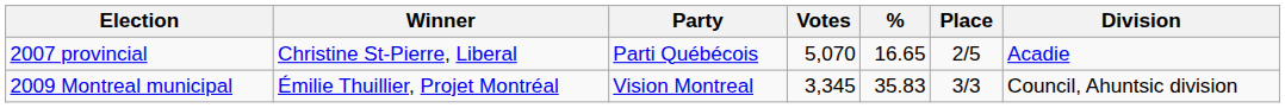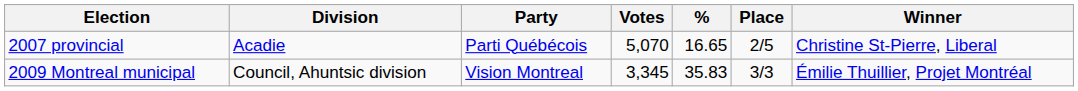 <table class="wikitable" width="1000">
 <tr>
 <th align="left">Election</th>
-<th align="center">Winner</th>
+<th align="left">Division</th>
 <th align="left">Party</th>
 <th align="right">Votes</th>
 <th align="right">%</th>
 <th align="center">Place</th>
-<th align="left">Division</th>
+<th align="center">Winner</th>
 </tr>
 <tr>
 <td align="left"><a href='#'>2007 provincial</a></td>
-<td align="left"><a href='#'>Christine St-Pierre</a>, <a href='#'>Liberal</a></td>
+<td align="left"><a href='#'>Acadie</a></td>
 <td align="left"><a href='#'>Parti Québécois</a></td>
 <td align="right">5,070</td>
 <td align="right">16.65</td>
 <td align="center">2/5</td>
-<td align="left"><a href='#'>Acadie</a></td>
+<td align="left"><a href='#'>Christine St-Pierre</a>, <a href='#'>Liberal</a></td>
 </tr>
 <tr>
 <td align="left"><a href='#'>2009 Montreal municipal</a></td>
-<td align="left"><a href='#'>Émilie Thuillier</a>, <a href='#'>Projet Montréal</a></td>
+<td align="left">Council, Ahuntsic division</td>
 <td align="left"><a href='#'>Vision Montreal</a></td>
 <td align="right">3,345</td>
 <td align="right">35.83</td>
 <td align="center">3/3</td>
-<td align="left">Council, Ahuntsic division</td>
+<td align="left"><a href='#'>Émilie Thuillier</a>, <a href='#'>Projet Montréal</a></td>
 </tr>
 </table>
